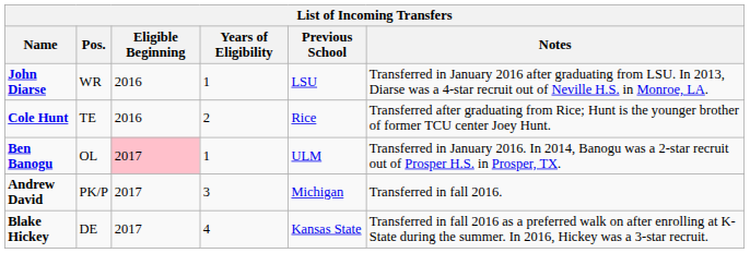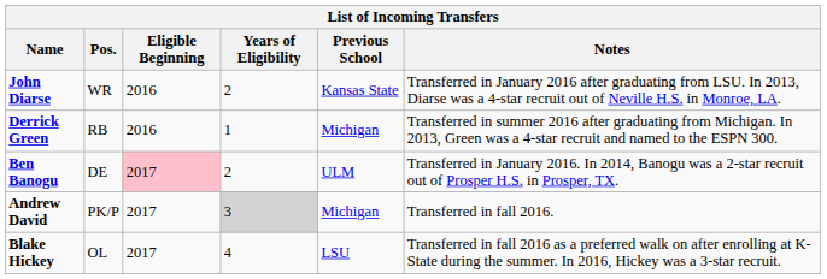 <table class="wikitable collapsible collapsed">
 <tr>
 <th colspan="6">List of Incoming Transfers</th>
 </tr>
 <tr>
 <th><strong>Name</strong></th>
 <th>Pos.</th>
 <th>Eligible Beginning</th>
 <th>Years of Eligibility</th>
 <th>Previous School</th>
 <th>Notes</th>
 </tr>
 <tr>
 <td><strong><a href='#'>John Diarse</a></strong></td>
 <td>WR</td>
 <td>2016</td>
-<td>1</td>
-<td><a href='#'>LSU</a></td>
+<td>2</td>
+<td><a href='#'>Kansas State</a></td>
 <td>Transferred in January 2016 after graduating from LSU. In 2013, Diarse was a 4-star recruit out of <a href='#'>Neville H.S.</a> in <a href='#'>Monroe, LA</a>.</td>
 </tr>
 <tr>
-<td><strong><a href='#'>Cole Hunt</a></strong></td>
-<td>TE</td>
+<td><strong><a href='#'>Derrick Green</a></strong></td>
+<td>RB</td>
 <td>2016</td>
-<td>2</td>
-<td><a href='#'>Rice</a></td>
-<td>Transferred after graduating from Rice; Hunt is the younger brother of former TCU center Joey Hunt.</td>
+<td>1</td>
+<td><a href='#'>Michigan</a></td>
+<td>Transferred in summer 2016 after graduating from Michigan. In 2013, Green was a 4-star recruit and named to the ESPN 300.</td>
 </tr>
 <tr>
 <td><strong><a href='#'>Ben Banogu</a></strong></td>
-<td>OL</td>
+<td>DE</td>
 <td style="background: pink;">2017</td>
-<td>1</td>
+<td>2</td>
 <td><a href='#'>ULM</a></td>
 <td>Transferred in January 2016. In 2014, Banogu was a 2-star recruit out of <a href='#'>Prosper H.S.</a> in <a href='#'>Prosper, TX</a>.</td>
 </tr>
 <tr>
 <td><strong>Andrew David</strong></td>
 <td>PK/P</td>
 <td>2017</td>
-<td>3</td>
+<td style="background: lightgrey;">3</td>
 <td><a href='#'>Michigan</a></td>
 <td>Transferred in fall 2016.</td>
 </tr>
 <tr>
 <td><strong>Blake Hickey</strong></td>
-<td>DE</td>
+<td>OL</td>
 <td>2017</td>
 <td>4</td>
-<td><a href='#'>Kansas State</a></td>
+<td><a href='#'>LSU</a></td>
 <td>Transferred in fall 2016 as a preferred walk on after enrolling at K-State during the summer. In 2016, Hickey was a 3-star recruit.</td>
 </tr>
 </table>
